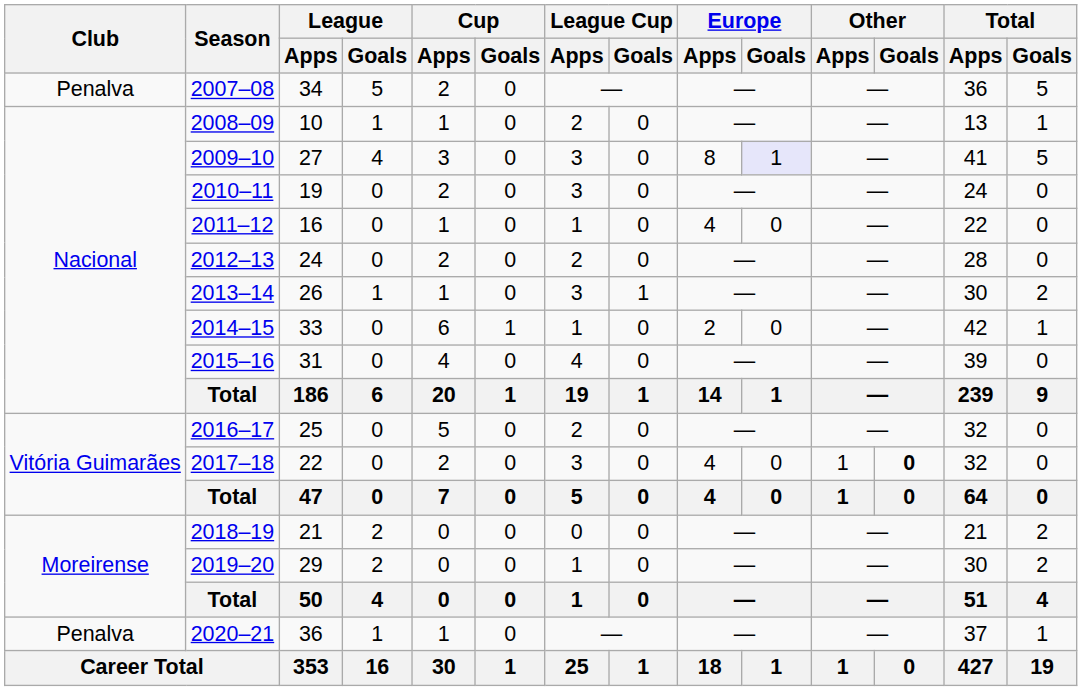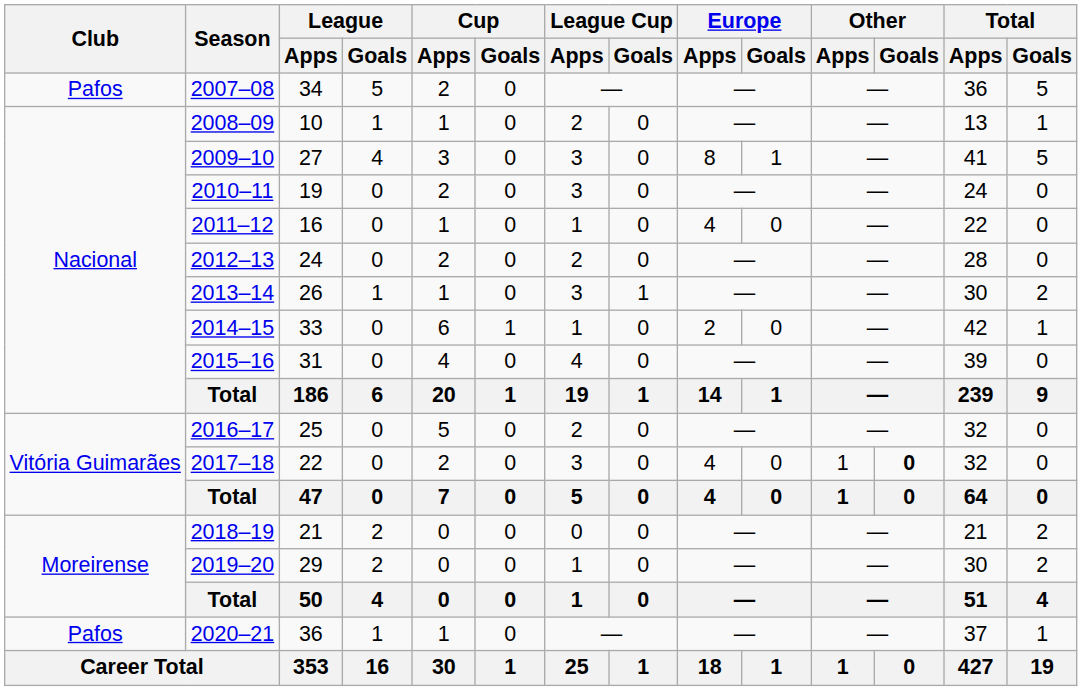 <table class="wikitable" style="text-align:center;">
 <tr>
 <th rowspan="2">Club</th>
 <th rowspan="2">Season</th>
 <th colspan="2">League</th>
 <th colspan="2">Cup</th>
 <th colspan="2">League Cup</th>
 <th colspan="2"><a href='#'>Europe</a></th>
 <th colspan="2">Other</th>
 <th colspan="2">Total</th>
 </tr>
 <tr>
 <th>Apps</th>
 <th>Goals</th>
 <th>Apps</th>
 <th>Goals</th>
 <th>Apps</th>
 <th>Goals</th>
 <th>Apps</th>
 <th>Goals</th>
 <th>Apps</th>
 <th>Goals</th>
 <th>Apps</th>
 <th>Goals</th>
 </tr>
 <tr>
-<td rowspan="1">Penalva</td>
+<td><a href='#'>Pafos</a></td>
 <td><a href='#'>2007–08</a></td>
 <td>34</td>
 <td>5</td>
 <td>2</td>
 <td>0</td>
 <td colspan="2">—</td>
 <td colspan="2">—</td>
 <td colspan="2">—</td>
 <td>36</td>
 <td>5</td>
 </tr>
 <tr>
 <td rowspan="9"><a href='#'>Nacional</a></td>
 <td><a href='#'>2008–09</a></td>
 <td>10</td>
 <td>1</td>
 <td>1</td>
 <td>0</td>
 <td>2</td>
 <td>0</td>
 <td colspan="2">—</td>
 <td colspan="2">—</td>
 <td>13</td>
 <td>1</td>
 </tr>
 <tr>
 <td><a href='#'>2009–10</a></td>
 <td>27</td>
 <td>4</td>
 <td>3</td>
 <td>0</td>
 <td>3</td>
 <td>0</td>
 <td>8</td>
-<td style="background: lavender;">1</td>
+<td>1</td>
 <td colspan="2">—</td>
 <td>41</td>
 <td>5</td>
 </tr>
 <tr>
 <td><a href='#'>2010–11</a></td>
 <td>19</td>
 <td>0</td>
 <td>2</td>
 <td>0</td>
 <td>3</td>
 <td>0</td>
 <td colspan="2">—</td>
 <td colspan="2">—</td>
 <td>24</td>
 <td>0</td>
 </tr>
 <tr>
 <td><a href='#'>2011–12</a></td>
 <td>16</td>
 <td>0</td>
 <td>1</td>
 <td>0</td>
 <td>1</td>
 <td>0</td>
 <td>4</td>
 <td>0</td>
 <td colspan="2">—</td>
 <td>22</td>
 <td>0</td>
 </tr>
 <tr>
 <td><a href='#'>2012–13</a></td>
 <td>24</td>
 <td>0</td>
 <td>2</td>
 <td>0</td>
 <td>2</td>
 <td>0</td>
 <td colspan="2">—</td>
 <td colspan="2">—</td>
 <td>28</td>
 <td>0</td>
 </tr>
 <tr>
 <td><a href='#'>2013–14</a></td>
 <td>26</td>
 <td>1</td>
 <td>1</td>
 <td>0</td>
 <td>3</td>
 <td>1</td>
 <td colspan="2">—</td>
 <td colspan="2">—</td>
 <td>30</td>
 <td>2</td>
 </tr>
 <tr>
 <td><a href='#'>2014–15</a></td>
 <td>33</td>
 <td>0</td>
 <td>6</td>
 <td>1</td>
 <td>1</td>
 <td>0</td>
 <td>2</td>
 <td>0</td>
 <td colspan="2">—</td>
 <td>42</td>
 <td>1</td>
 </tr>
 <tr>
 <td><a href='#'>2015–16</a></td>
 <td>31</td>
 <td>0</td>
 <td>4</td>
 <td>0</td>
 <td>4</td>
 <td>0</td>
 <td colspan="2">—</td>
 <td colspan="2">—</td>
 <td>39</td>
 <td>0</td>
 </tr>
 <tr>
 <th>Total</th>
 <th>186</th>
 <th>6</th>
 <th>20</th>
 <th>1</th>
 <th>19</th>
 <th>1</th>
 <th>14</th>
 <th>1</th>
 <th colspan="2">—</th>
 <th>239</th>
 <th>9</th>
 </tr>
 <tr>
 <td rowspan="3"><a href='#'>Vitória Guimarães</a></td>
 <td><a href='#'>2016–17</a></td>
 <td>25</td>
 <td>0</td>
 <td>5</td>
 <td>0</td>
 <td>2</td>
 <td>0</td>
 <td colspan="2">—</td>
 <td colspan="2">—</td>
 <td>32</td>
 <td>0</td>
 </tr>
 <tr>
 <td><a href='#'>2017–18</a></td>
 <td>22</td>
 <td>0</td>
 <td>2</td>
 <td>0</td>
 <td>3</td>
 <td>0</td>
 <td>4</td>
 <td>0</td>
 <td>1</td>
 <td><strong>0</strong></td>
 <td>32</td>
 <td>0</td>
 </tr>
 <tr>
 <th>Total</th>
 <th>47</th>
 <th>0</th>
 <th>7</th>
 <th>0</th>
 <th>5</th>
 <th>0</th>
 <th>4</th>
 <th>0</th>
 <th>1</th>
 <th>0</th>
 <th>64</th>
 <th>0</th>
 </tr>
 <tr>
 <td rowspan="3"><a href='#'>Moreirense</a></td>
 <td><a href='#'>2018–19</a></td>
 <td>21</td>
 <td>2</td>
 <td>0</td>
 <td>0</td>
 <td>0</td>
 <td>0</td>
 <td colspan="2">—</td>
 <td colspan="2">—</td>
 <td>21</td>
 <td>2</td>
 </tr>
 <tr>
 <td><a href='#'>2019–20</a></td>
 <td>29</td>
 <td>2</td>
 <td>0</td>
 <td>0</td>
 <td>1</td>
 <td>0</td>
 <td colspan="2">—</td>
 <td colspan="2">—</td>
 <td>30</td>
 <td>2</td>
 </tr>
 <tr>
 <th>Total</th>
 <th>50</th>
 <th>4</th>
 <th>0</th>
 <th>0</th>
 <th>1</th>
 <th>0</th>
 <th colspan="2">—</th>
 <th colspan="2">—</th>
 <th>51</th>
 <th>4</th>
 </tr>
 <tr>
-<td rowspan="1">Penalva</td>
+<td><a href='#'>Pafos</a></td>
 <td><a href='#'>2020–21</a></td>
 <td>36</td>
 <td>1</td>
 <td>1</td>
 <td>0</td>
 <td colspan="2">—</td>
 <td colspan="2">—</td>
 <td colspan="2">—</td>
 <td>37</td>
 <td>1</td>
 </tr>
 <tr>
 <th colspan="2">Career Total</th>
 <th>353</th>
 <th>16</th>
 <th>30</th>
 <th>1</th>
 <th>25</th>
 <th>1</th>
 <th>18</th>
 <th>1</th>
 <th>1</th>
 <th>0</th>
 <th>427</th>
 <th>19</th>
 </tr>
 </table>
